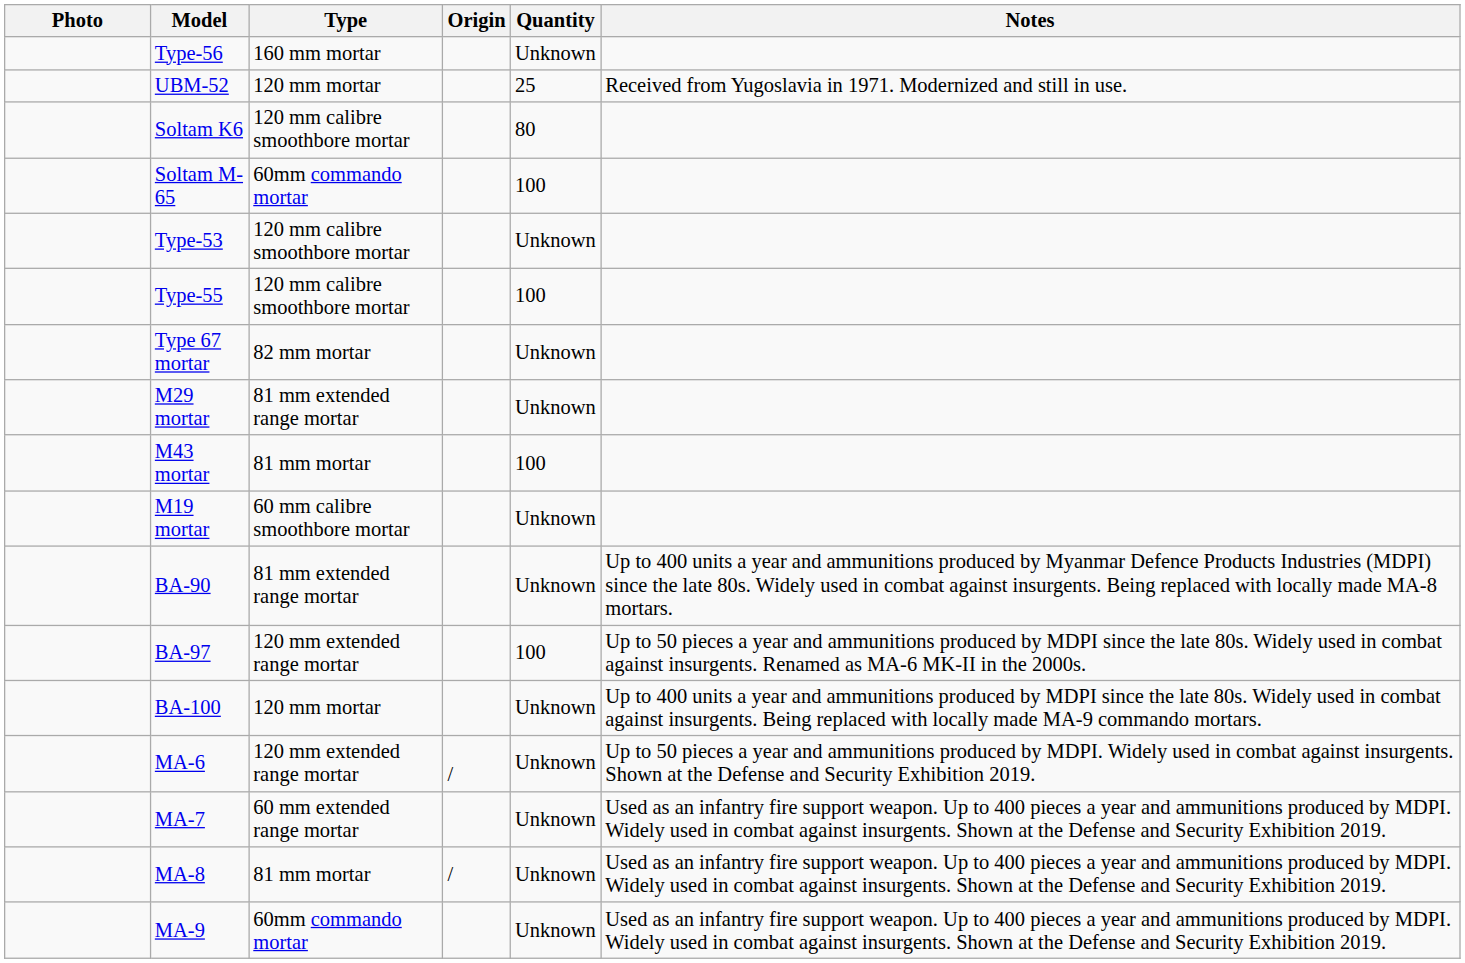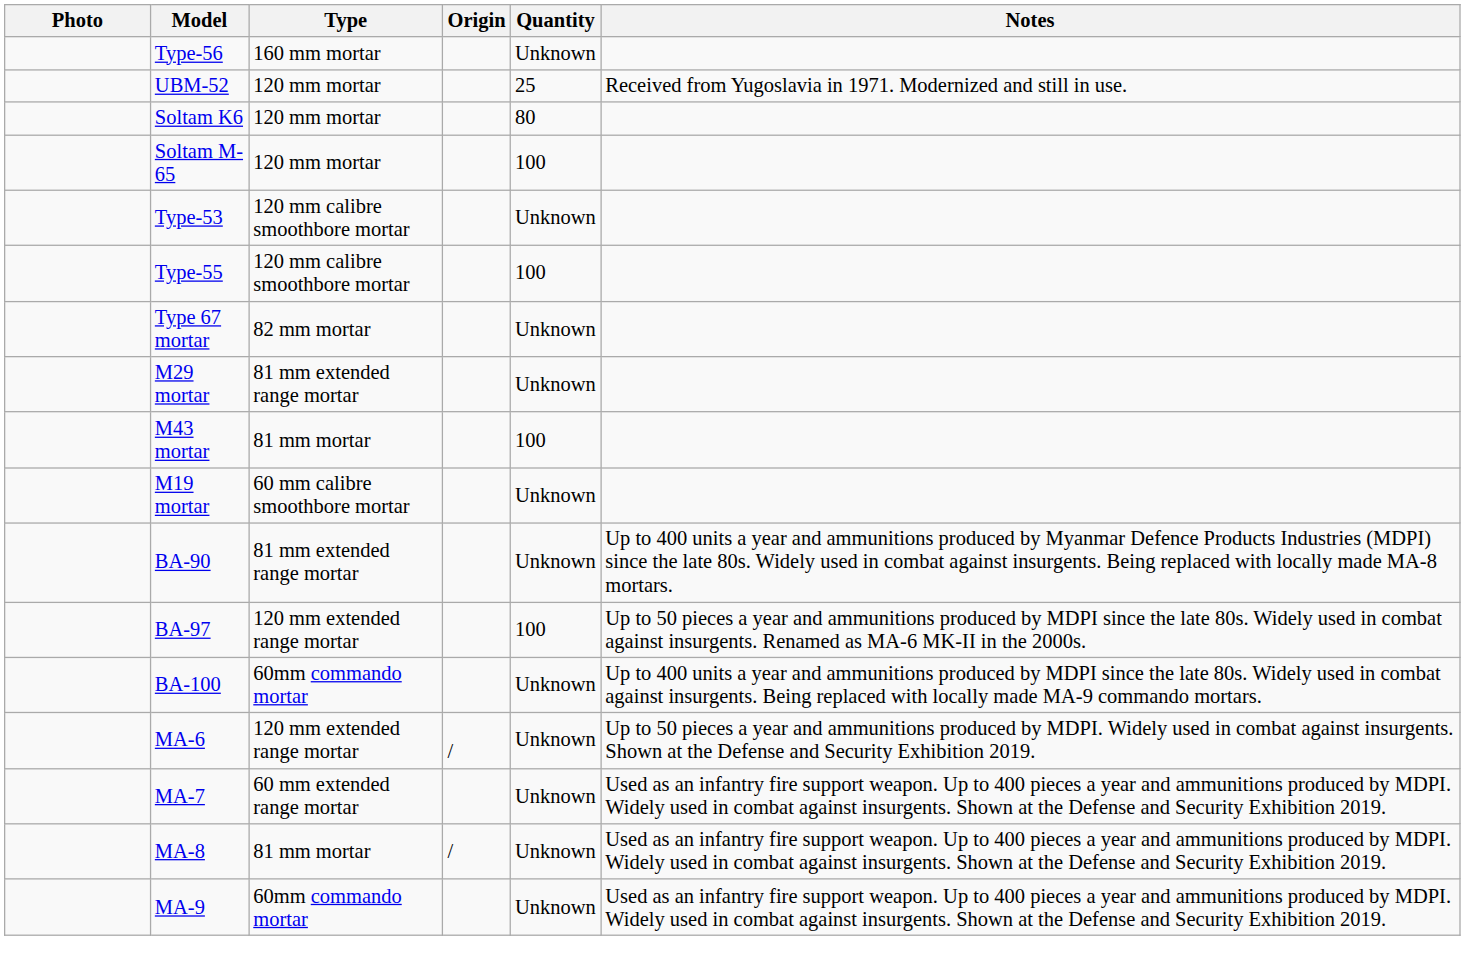 <table class="wikitable" style="width:90%;">
 <tr>
 <th width="10%">Photo</th>
 <th>Model</th>
 <th>Type</th>
 <th>Origin</th>
 <th>Quantity</th>
 <th>Notes</th>
 </tr>
 <tr>
 <td></td>
 <td><a href='#'>Type-56</a></td>
 <td>160 mm mortar</td>
 <td></td>
 <td>Unknown</td>
 <td></td>
 </tr>
 <tr>
 <td></td>
 <td><a href='#'>UBM-52</a></td>
 <td>120 mm mortar</td>
 <td></td>
 <td>25</td>
 <td>Received from Yugoslavia in 1971. Modernized and still in use.</td>
 </tr>
 <tr>
 <td></td>
 <td><a href='#'>Soltam K6</a></td>
-<td>120 mm calibre smoothbore mortar</td>
+<td>120 mm mortar</td>
 <td></td>
 <td>80</td>
 <td></td>
 </tr>
 <tr>
 <td></td>
 <td><a href='#'>Soltam M-65</a></td>
-<td>60mm <a href='#'>commando mortar</a></td>
+<td>120 mm mortar</td>
 <td></td>
 <td>100</td>
 <td></td>
 </tr>
 <tr>
 <td></td>
 <td><a href='#'>Type-53</a></td>
 <td>120 mm calibre smoothbore mortar</td>
 <td></td>
 <td>Unknown</td>
 <td></td>
 </tr>
 <tr>
 <td></td>
 <td><a href='#'>Type-55</a></td>
 <td>120 mm calibre smoothbore mortar</td>
 <td></td>
 <td>100</td>
 <td></td>
 </tr>
 <tr>
 <td></td>
 <td><a href='#'>Type 67 mortar</a></td>
 <td>82 mm mortar</td>
 <td></td>
 <td>Unknown</td>
 <td></td>
 </tr>
 <tr>
 <td></td>
 <td><a href='#'>M29 mortar</a></td>
 <td>81 mm extended range mortar</td>
 <td></td>
 <td>Unknown</td>
 <td></td>
 </tr>
 <tr>
 <td></td>
 <td><a href='#'>M43 mortar</a></td>
 <td>81 mm mortar</td>
 <td></td>
 <td>100</td>
 <td></td>
 </tr>
 <tr>
 <td></td>
 <td><a href='#'>M19 mortar</a></td>
 <td>60 mm calibre smoothbore mortar</td>
 <td></td>
 <td>Unknown</td>
 <td></td>
 </tr>
 <tr>
 <td></td>
 <td><a href='#'>BA-90</a></td>
 <td>81 mm extended range mortar</td>
 <td></td>
 <td>Unknown</td>
 <td>Up to 400 units a year and ammunitions produced by Myanmar Defence Products Industries (MDPI) since the late 80s. Widely used in combat against insurgents. Being replaced with locally made MA-8 mortars.</td>
 </tr>
 <tr>
 <td></td>
 <td><a href='#'>BA-97</a></td>
 <td>120 mm extended range mortar</td>
 <td></td>
 <td>100</td>
 <td>Up to 50 pieces a year and ammunitions produced by MDPI since the late 80s. Widely used in combat against insurgents. Renamed as MA-6 MK-II in the 2000s.</td>
 </tr>
 <tr>
 <td></td>
 <td><a href='#'>BA-100</a></td>
-<td>120 mm mortar</td>
+<td>60mm <a href='#'>commando mortar</a></td>
 <td></td>
 <td>Unknown</td>
 <td>Up to 400 units a year and ammunitions produced by MDPI since the late 80s. Widely used in combat against insurgents. Being replaced with locally made MA-9 commando mortars.</td>
 </tr>
 <tr>
 <td></td>
 <td><a href='#'>MA-6</a></td>
 <td>120 mm extended range mortar</td>
 <td><br>/ </td>
 <td>Unknown</td>
 <td>Up to 50 pieces a year and ammunitions produced by MDPI. Widely used in combat against insurgents. Shown at the Defense and Security Exhibition 2019.</td>
 </tr>
 <tr>
 <td></td>
 <td><a href='#'>MA-7</a></td>
 <td>60 mm extended range mortar</td>
 <td></td>
 <td>Unknown</td>
 <td>Used as an infantry fire support weapon. Up to 400 pieces a year and ammunitions produced by MDPI. Widely used in combat against insurgents. Shown at the Defense and Security Exhibition 2019.</td>
 </tr>
 <tr>
 <td></td>
 <td><a href='#'>MA-8</a></td>
 <td>81 mm mortar</td>
 <td> /<br></td>
 <td>Unknown</td>
 <td>Used as an infantry fire support weapon. Up to 400 pieces a year and ammunitions produced by MDPI. Widely used in combat against insurgents. Shown at the Defense and Security Exhibition 2019.</td>
 </tr>
 <tr>
 <td></td>
 <td><a href='#'>MA-9</a></td>
 <td>60mm <a href='#'>commando mortar</a></td>
 <td></td>
 <td>Unknown</td>
 <td>Used as an infantry fire support weapon. Up to 400 pieces a year and ammunitions produced by MDPI. Widely used in combat against insurgents. Shown at the Defense and Security Exhibition 2019.</td>
 </tr>
 </table>
